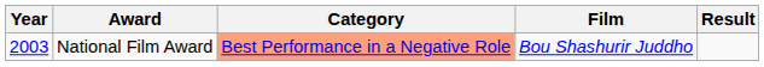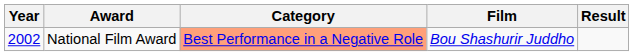 <table class="wikitable" style="font-size: 95%;">
 <tr>
 <th>Year</th>
 <th>Award</th>
 <th>Category</th>
 <th>Film</th>
 <th>Result</th>
 </tr>
 <tr>
-<td><a href='#'>2003</a></td>
+<td><a href='#'>2002</a></td>
 <td>National Film Award</td>
 <td style="background: lightsalmon;"><a href='#'>Best Performance in a Negative Role</a></td>
 <td><em><a href='#'>Bou Shashurir Juddho</a></em></td>
 <td></td>
 </tr>
 </table>
